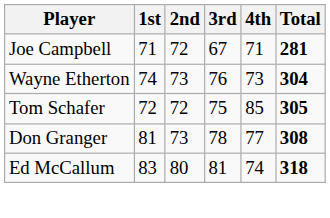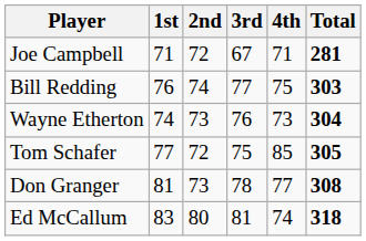 <table class="wikitable">
 <tr>
 <th>Player</th>
 <th>1st</th>
 <th>2nd</th>
 <th>3rd</th>
 <th>4th</th>
 <th>Total</th>
 </tr>
 <tr>
 <td>Joe Campbell</td>
 <td>71</td>
 <td>72</td>
 <td>67</td>
 <td>71</td>
 <td><strong>281</strong></td>
 </tr>
 <tr>
+<td>Bill Redding</td>
+<td>76</td>
+<td>74</td>
+<td>77</td>
+<td>75</td>
+<td><strong>303</strong></td>
+</tr>
+<tr>
 <td>Wayne Etherton</td>
 <td>74</td>
 <td>73</td>
 <td>76</td>
 <td>73</td>
 <td><strong>304</strong></td>
 </tr>
 <tr>
 <td>Tom Schafer</td>
-<td>72</td>
+<td>77</td>
 <td>72</td>
 <td>75</td>
 <td>85</td>
 <td><strong>305</strong></td>
 </tr>
 <tr>
 <td>Don Granger</td>
 <td>81</td>
 <td>73</td>
 <td>78</td>
 <td>77</td>
 <td><strong>308</strong></td>
 </tr>
 <tr>
 <td>Ed McCallum</td>
 <td>83</td>
 <td>80</td>
 <td>81</td>
 <td>74</td>
 <td><strong>318</strong></td>
 </tr>
 </table>
